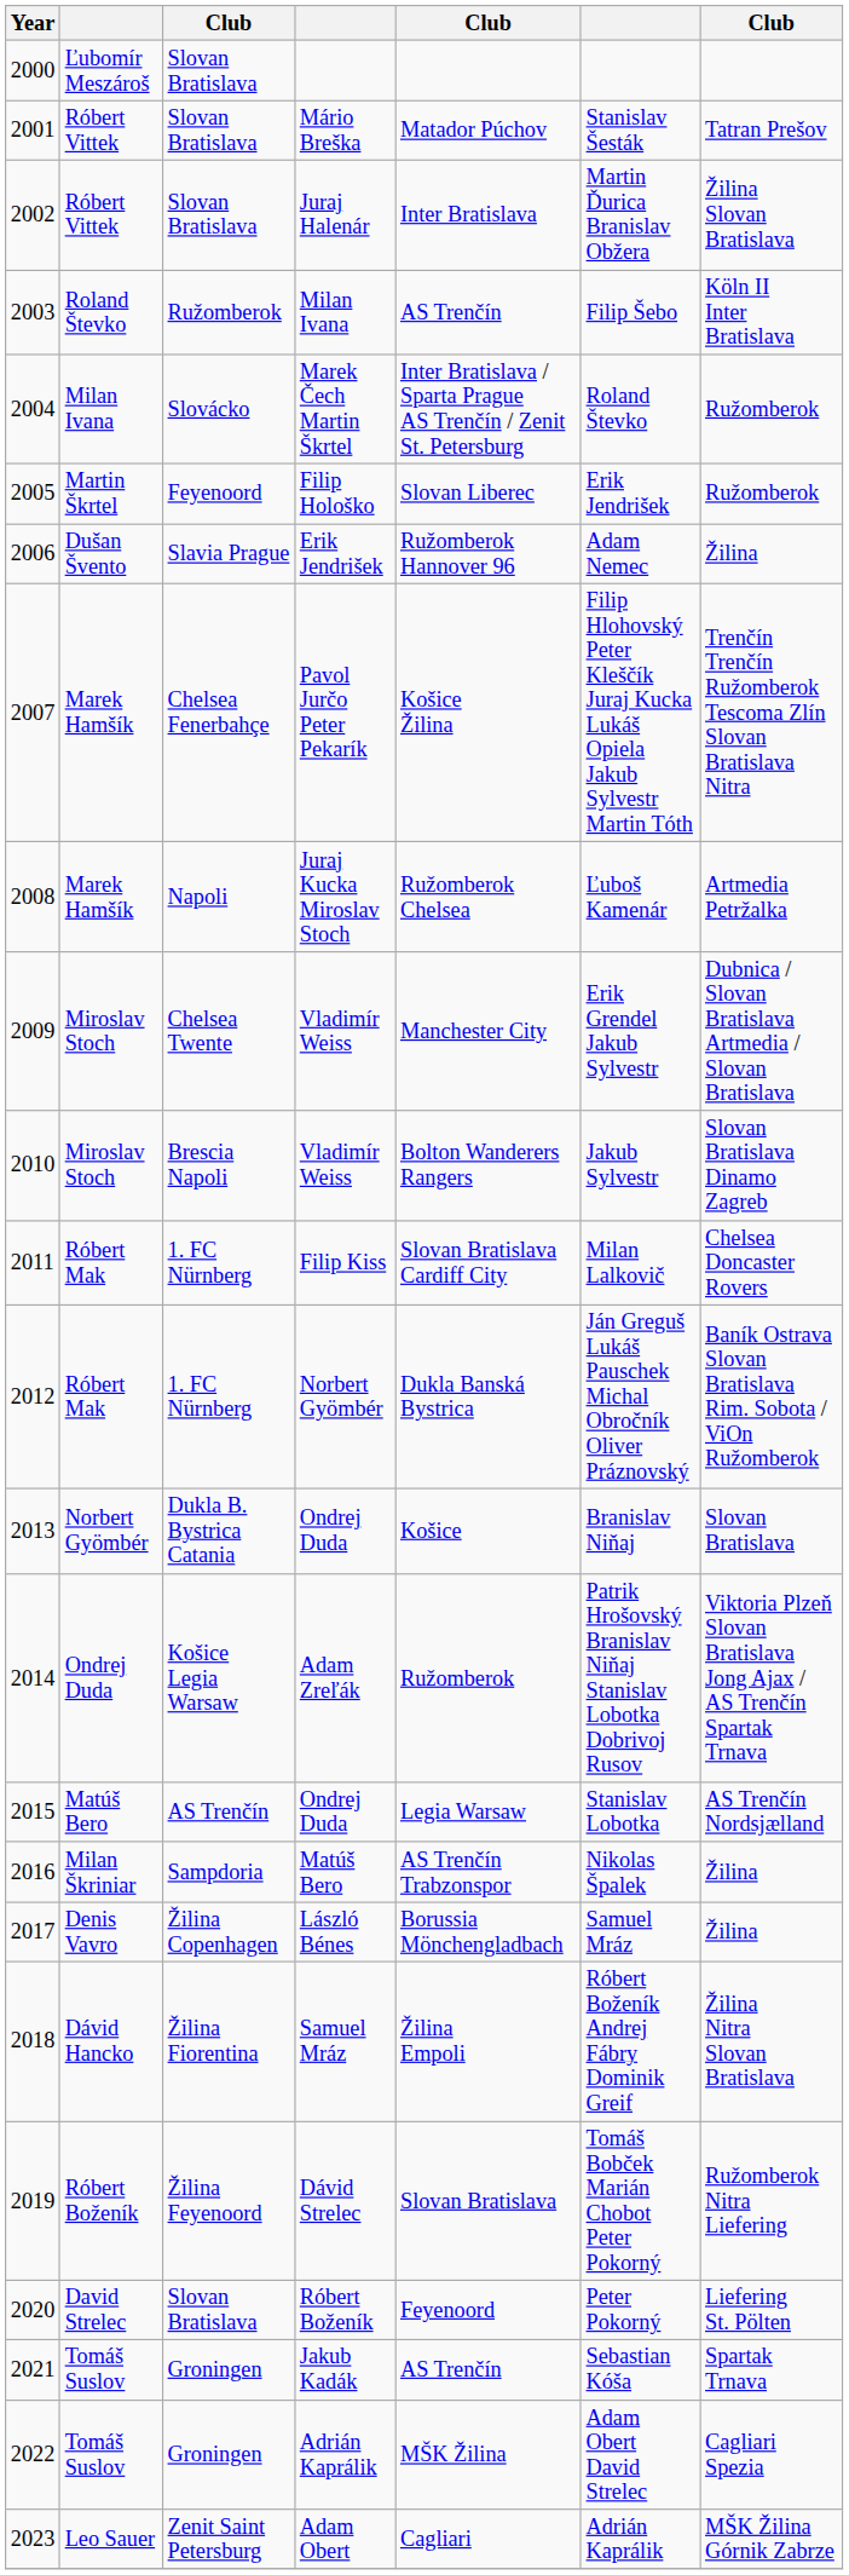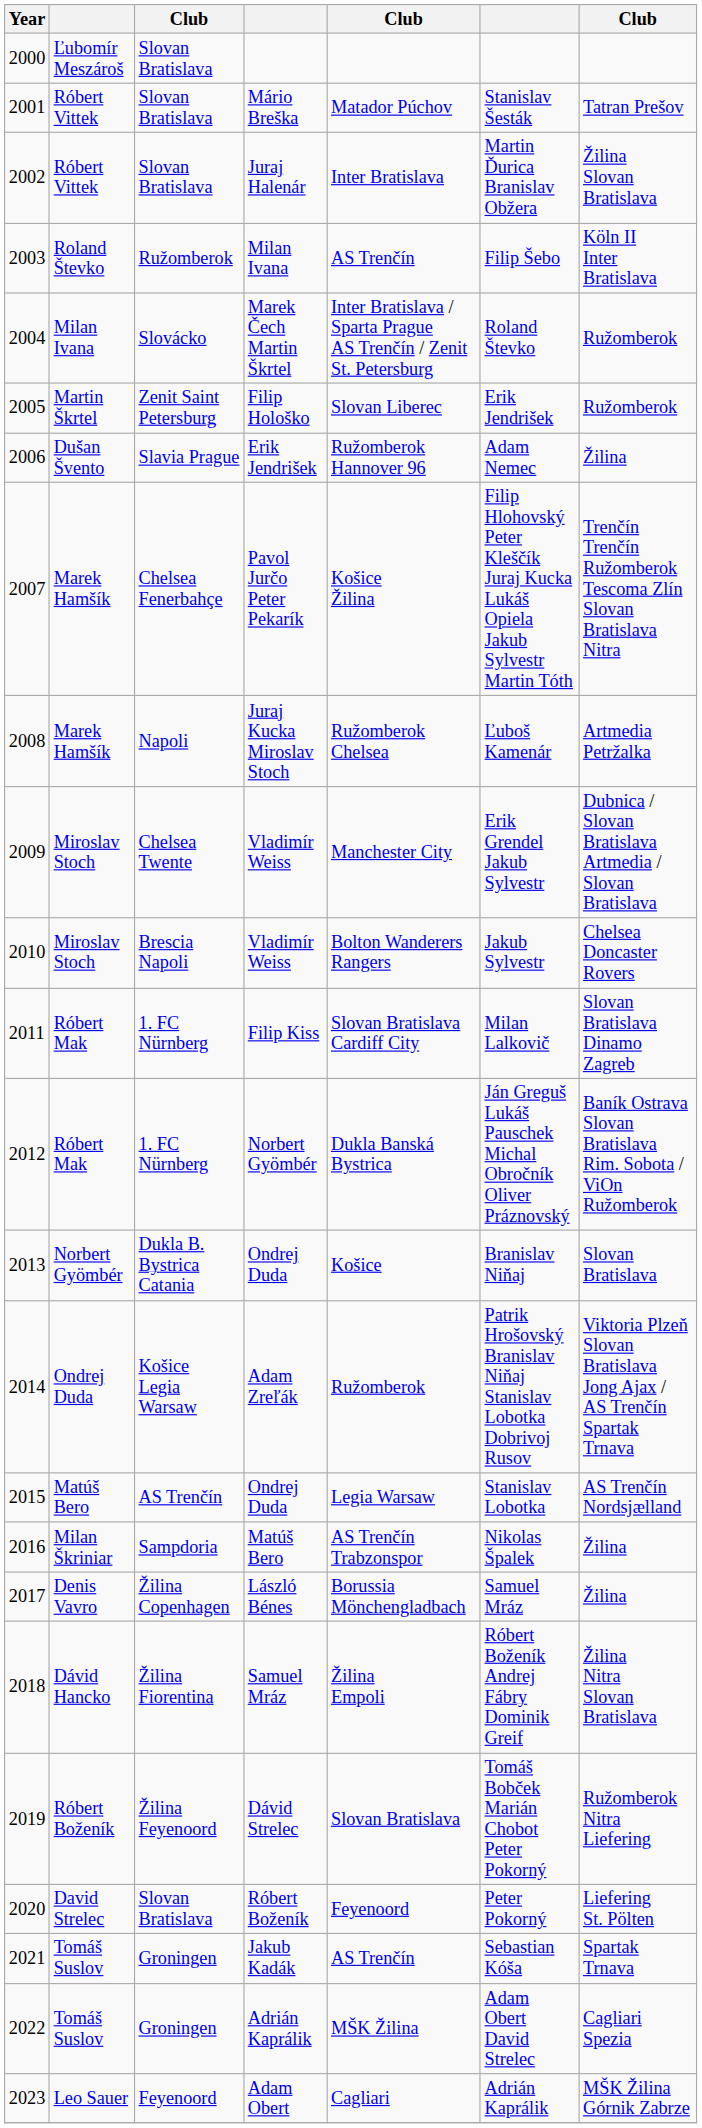 <table class="wikitable">
 <tr>
 <th>Year</th>
 <th></th>
 <th>Club</th>
 <th></th>
 <th>Club</th>
 <th></th>
 <th>Club</th>
 </tr>
 <tr>
 <td>2000</td>
 <td><a href='#'>Ľubomír Meszároš</a></td>
 <td> <a href='#'>Slovan Bratislava</a></td>
 <td></td>
 <td></td>
 <td></td>
 <td></td>
 </tr>
 <tr>
 <td>2001</td>
 <td><a href='#'>Róbert Vittek</a></td>
 <td> <a href='#'>Slovan Bratislava</a></td>
 <td><a href='#'>Mário Breška</a></td>
 <td> <a href='#'>Matador Púchov</a></td>
 <td><a href='#'>Stanislav Šesták</a></td>
 <td> <a href='#'>Tatran Prešov</a></td>
 </tr>
 <tr>
 <td>2002</td>
 <td><a href='#'>Róbert Vittek</a></td>
 <td> <a href='#'>Slovan Bratislava</a></td>
 <td><a href='#'>Juraj Halenár</a></td>
 <td> <a href='#'>Inter Bratislava</a></td>
 <td><a href='#'>Martin Ďurica</a><br><a href='#'>Branislav Obžera</a></td>
 <td> <a href='#'>Žilina</a><br> <a href='#'>Slovan Bratislava</a></td>
 </tr>
 <tr>
 <td>2003</td>
 <td><a href='#'>Roland Števko</a></td>
 <td> <a href='#'>Ružomberok</a></td>
 <td><a href='#'>Milan Ivana</a></td>
 <td> <a href='#'>AS Trenčín</a></td>
 <td><a href='#'>Filip Šebo</a></td>
 <td> <a href='#'>Köln II</a><br> <a href='#'>Inter Bratislava</a></td>
 </tr>
 <tr>
 <td>2004</td>
 <td><a href='#'>Milan Ivana</a></td>
 <td> <a href='#'>Slovácko</a></td>
 <td><a href='#'>Marek Čech</a><br><a href='#'>Martin Škrtel</a></td>
 <td> <a href='#'>Inter Bratislava</a> /  <a href='#'>Sparta Prague</a><br> <a href='#'>AS Trenčín</a> /  <a href='#'>Zenit St. Petersburg</a></td>
 <td><a href='#'>Roland Števko</a></td>
 <td> <a href='#'>Ružomberok</a></td>
 </tr>
 <tr>
 <td>2005</td>
 <td><a href='#'>Martin Škrtel</a></td>
-<td> <a href='#'>Feyenoord</a></td>
+<td> <a href='#'>Zenit Saint Petersburg</a></td>
 <td><a href='#'>Filip Hološko</a></td>
 <td> <a href='#'>Slovan Liberec</a></td>
 <td><a href='#'>Erik Jendrišek</a></td>
 <td> <a href='#'>Ružomberok</a></td>
 </tr>
 <tr>
 <td>2006</td>
 <td><a href='#'>Dušan Švento</a></td>
 <td> <a href='#'>Slavia Prague</a></td>
 <td><a href='#'>Erik Jendrišek</a></td>
 <td> <a href='#'>Ružomberok</a><br> <a href='#'>Hannover 96</a></td>
 <td><a href='#'>Adam Nemec</a></td>
 <td> <a href='#'>Žilina</a></td>
 </tr>
 <tr>
 <td>2007</td>
 <td><a href='#'>Marek Hamšík</a></td>
 <td> <a href='#'>Chelsea</a><br> <a href='#'>Fenerbahçe</a></td>
 <td><a href='#'>Pavol Jurčo</a><br><a href='#'>Peter Pekarík</a></td>
 <td> <a href='#'>Košice</a><br> <a href='#'>Žilina</a></td>
 <td><a href='#'>Filip Hlohovský</a><br><a href='#'>Peter Kleščík</a><br><a href='#'>Juraj Kucka</a><br><a href='#'>Lukáš Opiela</a><br><a href='#'>Jakub Sylvestr</a><br><a href='#'>Martin Tóth</a></td>
 <td> <a href='#'>Trenčín</a><br> <a href='#'>Trenčín</a><br> <a href='#'>Ružomberok</a><br> <a href='#'>Tescoma Zlín</a><br> <a href='#'>Slovan Bratislava</a><br> <a href='#'>Nitra</a></td>
 </tr>
 <tr>
 <td>2008</td>
 <td><a href='#'>Marek Hamšík</a></td>
 <td> <a href='#'>Napoli</a></td>
 <td><a href='#'>Juraj Kucka</a><br><a href='#'>Miroslav Stoch</a></td>
 <td> <a href='#'>Ružomberok</a><br> <a href='#'>Chelsea</a></td>
 <td><a href='#'>Ľuboš Kamenár</a></td>
 <td> <a href='#'>Artmedia Petržalka</a></td>
 </tr>
 <tr>
 <td>2009</td>
 <td><a href='#'>Miroslav Stoch</a></td>
 <td> <a href='#'>Chelsea</a><br> <a href='#'>Twente</a></td>
 <td><a href='#'>Vladimír Weiss</a></td>
 <td> <a href='#'>Manchester City</a></td>
 <td><a href='#'>Erik Grendel</a><br><a href='#'>Jakub Sylvestr</a></td>
 <td> <a href='#'>Dubnica</a> /  <a href='#'>Slovan Bratislava</a><br> <a href='#'>Artmedia</a> /  <a href='#'>Slovan Bratislava</a></td>
 </tr>
 <tr>
 <td>2010</td>
 <td><a href='#'>Miroslav Stoch</a></td>
 <td> <a href='#'>Brescia</a><br> <a href='#'>Napoli</a></td>
 <td><a href='#'>Vladimír Weiss</a></td>
 <td> <a href='#'>Bolton Wanderers</a><br> <a href='#'>Rangers</a></td>
 <td><a href='#'>Jakub Sylvestr</a></td>
-<td> <a href='#'>Slovan Bratislava</a><br> <a href='#'>Dinamo Zagreb</a></td>
+<td> <a href='#'>Chelsea</a><br> <a href='#'>Doncaster Rovers</a></td>
 </tr>
 <tr>
 <td>2011</td>
 <td><a href='#'>Róbert Mak</a></td>
 <td> <a href='#'>1. FC Nürnberg</a></td>
 <td><a href='#'>Filip Kiss</a></td>
 <td> <a href='#'>Slovan Bratislava</a><br> <a href='#'>Cardiff City</a></td>
 <td><a href='#'>Milan Lalkovič</a></td>
-<td> <a href='#'>Chelsea</a><br> <a href='#'>Doncaster Rovers</a></td>
+<td> <a href='#'>Slovan Bratislava</a><br> <a href='#'>Dinamo Zagreb</a></td>
 </tr>
 <tr>
 <td>2012</td>
 <td><a href='#'>Róbert Mak</a></td>
 <td> <a href='#'>1. FC Nürnberg</a></td>
 <td><a href='#'>Norbert Gyömbér</a></td>
 <td> <a href='#'>Dukla Banská Bystrica</a></td>
 <td><a href='#'>Ján Greguš</a><br><a href='#'>Lukáš Pauschek</a><br><a href='#'>Michal Obročník</a><br><a href='#'>Oliver Práznovský</a></td>
 <td> <a href='#'>Baník Ostrava</a><br> <a href='#'>Slovan Bratislava</a><br> <a href='#'>Rim. Sobota</a> /  <a href='#'>ViOn</a><br> <a href='#'>Ružomberok</a></td>
 </tr>
 <tr>
 <td>2013</td>
 <td><a href='#'>Norbert Gyömbér</a></td>
 <td> <a href='#'>Dukla B. Bystrica</a><br> <a href='#'>Catania</a></td>
 <td><a href='#'>Ondrej Duda</a></td>
 <td> <a href='#'>Košice</a></td>
 <td><a href='#'>Branislav Niňaj</a></td>
 <td> <a href='#'>Slovan Bratislava</a></td>
 </tr>
 <tr>
 <td>2014</td>
 <td><a href='#'>Ondrej Duda</a></td>
 <td> <a href='#'>Košice</a><br><a href='#'>Legia Warsaw</a></td>
 <td><a href='#'>Adam Zreľák</a></td>
 <td> <a href='#'>Ružomberok</a></td>
 <td><a href='#'>Patrik Hrošovský</a><br><a href='#'>Branislav Niňaj</a><br><a href='#'>Stanislav Lobotka</a><br><a href='#'>Dobrivoj Rusov</a></td>
 <td> <a href='#'>Viktoria Plzeň</a><br> <a href='#'>Slovan Bratislava</a><br> <a href='#'>Jong Ajax</a> /  <a href='#'>AS Trenčín</a><br> <a href='#'>Spartak Trnava</a></td>
 </tr>
 <tr>
 <td>2015</td>
 <td><a href='#'>Matúš Bero</a></td>
 <td> <a href='#'>AS Trenčín</a></td>
 <td><a href='#'>Ondrej Duda</a></td>
 <td><a href='#'>Legia Warsaw</a></td>
 <td><a href='#'>Stanislav Lobotka</a></td>
 <td> <a href='#'>AS Trenčín</a><br> <a href='#'>Nordsjælland</a></td>
 </tr>
 <tr>
 <td>2016</td>
 <td><a href='#'>Milan Škriniar</a></td>
 <td> <a href='#'>Sampdoria</a></td>
 <td><a href='#'>Matúš Bero</a></td>
 <td> <a href='#'>AS Trenčín</a><br> <a href='#'>Trabzonspor</a></td>
 <td><a href='#'>Nikolas Špalek</a></td>
 <td> <a href='#'>Žilina</a></td>
 </tr>
 <tr>
 <td>2017</td>
 <td><a href='#'>Denis Vavro</a></td>
 <td> <a href='#'>Žilina</a><br> <a href='#'>Copenhagen</a></td>
 <td><a href='#'>László Bénes</a></td>
 <td> <a href='#'>Borussia Mönchengladbach</a></td>
 <td><a href='#'>Samuel Mráz</a></td>
 <td> <a href='#'>Žilina</a></td>
 </tr>
 <tr>
 <td>2018</td>
 <td><a href='#'>Dávid Hancko</a></td>
 <td> <a href='#'>Žilina</a><br> <a href='#'>Fiorentina</a></td>
 <td><a href='#'>Samuel Mráz</a></td>
 <td> <a href='#'>Žilina</a><br> <a href='#'>Empoli</a></td>
 <td><a href='#'>Róbert Boženík</a><br><a href='#'>Andrej Fábry</a><br><a href='#'>Dominik Greif</a></td>
 <td> <a href='#'>Žilina</a><br> <a href='#'>Nitra</a><br> <a href='#'>Slovan Bratislava</a></td>
 </tr>
 <tr>
 <td>2019</td>
 <td><a href='#'>Róbert Boženík</a></td>
 <td> <a href='#'>Žilina</a><br> <a href='#'>Feyenoord</a></td>
 <td><a href='#'>Dávid Strelec</a></td>
 <td> <a href='#'>Slovan Bratislava</a></td>
 <td><a href='#'>Tomáš Bobček</a><br><a href='#'>Marián Chobot</a><br><a href='#'>Peter Pokorný</a></td>
 <td> <a href='#'>Ružomberok</a><br> <a href='#'>Nitra</a><br> <a href='#'>Liefering</a></td>
 </tr>
 <tr>
 <td>2020</td>
 <td><a href='#'>David Strelec</a></td>
 <td> <a href='#'>Slovan Bratislava</a></td>
 <td><a href='#'>Róbert Boženík</a></td>
 <td> <a href='#'>Feyenoord</a></td>
 <td><a href='#'>Peter Pokorný</a></td>
 <td> <a href='#'>Liefering</a><br> <a href='#'>St. Pölten</a></td>
 </tr>
 <tr>
 <td>2021</td>
 <td><a href='#'>Tomáš Suslov</a></td>
 <td> <a href='#'>Groningen</a></td>
 <td><a href='#'>Jakub Kadák</a></td>
 <td> <a href='#'>AS Trenčín</a></td>
 <td><a href='#'>Sebastian Kóša</a></td>
 <td> <a href='#'>Spartak Trnava</a></td>
 </tr>
 <tr>
 <td>2022</td>
 <td><a href='#'>Tomáš Suslov</a></td>
 <td> <a href='#'>Groningen</a></td>
 <td><a href='#'>Adrián Kaprálik</a></td>
 <td> <a href='#'>MŠK Žilina</a></td>
 <td><a href='#'>Adam Obert</a><br><a href='#'>David Strelec</a></td>
 <td> <a href='#'>Cagliari</a><br> <a href='#'>Spezia</a></td>
 </tr>
 <tr>
 <td>2023</td>
 <td><a href='#'>Leo Sauer</a></td>
-<td> <a href='#'>Zenit Saint Petersburg</a></td>
+<td> <a href='#'>Feyenoord</a></td>
 <td><a href='#'>Adam Obert</a></td>
 <td> <a href='#'>Cagliari</a></td>
 <td><a href='#'>Adrián Kaprálik</a></td>
 <td> <a href='#'>MŠK Žilina</a><br> <a href='#'>Górnik Zabrze</a></td>
 </tr>
 <tr>
 </tr>
 </table>
